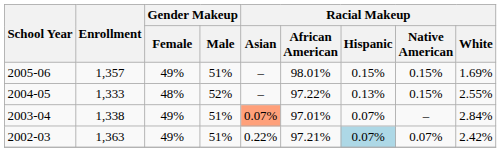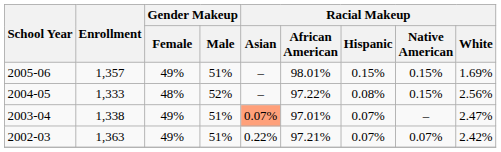 <table class="wikitable" style="font-size: 95%;">
 <tr>
 <th rowspan="2">School Year</th>
 <th rowspan="2">Enrollment</th>
 <th colspan="2">Gender Makeup</th>
 <th colspan="5">Racial Makeup</th>
 </tr>
 <tr>
 <th>Female</th>
 <th>Male</th>
 <th>Asian</th>
 <th>African <br>American</th>
 <th>Hispanic</th>
 <th>Native <br>American</th>
 <th>White</th>
 </tr>
 <tr>
 <td align="left">2005-06</td>
 <td align="center">1,357</td>
 <td align="center">49%</td>
 <td align="center">51%</td>
 <td align="center">–</td>
 <td align="center">98.01%</td>
 <td align="center">0.15%</td>
 <td align="center">0.15%</td>
 <td align="center">1.69%</td>
 </tr>
 <tr>
 <td align="left">2004-05</td>
 <td align="center">1,333</td>
 <td align="center">48%</td>
 <td align="center">52%</td>
 <td align="center">–</td>
 <td align="center">97.22%</td>
-<td align="center">0.13%</td>
+<td align="center">0.08%</td>
 <td align="center">0.15%</td>
-<td align="center">2.55%</td>
+<td align="center">2.56%</td>
 </tr>
 <tr>
 <td align="left">2003-04</td>
 <td align="center">1,338</td>
 <td align="center">49%</td>
 <td align="center">51%</td>
 <td align="center" style="background: lightsalmon;">0.07%</td>
 <td align="center">97.01%</td>
 <td align="center">0.07%</td>
 <td align="center">–</td>
-<td align="center">2.84%</td>
+<td align="center">2.47%</td>
 </tr>
 <tr>
 <td align="left">2002-03</td>
 <td align="center">1,363</td>
 <td align="center">49%</td>
 <td align="center">51%</td>
 <td align="center">0.22%</td>
 <td align="center">97.21%</td>
-<td align="center" style="background: lightblue;">0.07%</td>
+<td align="center">0.07%</td>
 <td align="center">0.07%</td>
 <td align="center">2.42%</td>
 </tr>
 <tr>
 </tr>
 </table>
